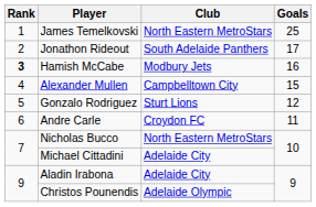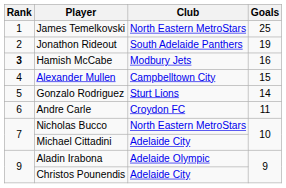 <table class="wikitable" style="text-align:center">
 <tr>
 <th>Rank</th>
 <th>Player</th>
 <th>Club</th>
 <th>Goals</th>
 </tr>
 <tr>
 <td>1</td>
 <td align=left>James Temelkovski</td>
 <td align=left><a href='#'>North Eastern MetroStars</a></td>
 <td>25</td>
 </tr>
 <tr>
 <td>2</td>
 <td align=left>Jonathon Rideout</td>
 <td align=left><a href='#'>South Adelaide Panthers</a></td>
-<td>17</td>
+<td>19</td>
 </tr>
 <tr>
 <td><strong>3</strong></td>
 <td align=left>Hamish McCabe</td>
 <td align=left><a href='#'>Modbury Jets</a></td>
 <td>16</td>
 </tr>
 <tr>
 <td>4</td>
 <td align=left><a href='#'>Alexander Mullen</a></td>
 <td align=left><a href='#'>Campbelltown City</a></td>
 <td>15</td>
 </tr>
 <tr>
 <td>5</td>
 <td align=left>Gonzalo Rodriguez</td>
 <td align=left><a href='#'>Sturt Lions</a></td>
-<td>12</td>
+<td>14</td>
 </tr>
 <tr>
 <td>6</td>
 <td align=left>Andre Carle</td>
 <td align=left><a href='#'>Croydon FC</a></td>
 <td>11</td>
 </tr>
 <tr>
 <td rowspan=2>7</td>
 <td align=left>Nicholas Bucco</td>
 <td align=left><a href='#'>North Eastern MetroStars</a></td>
 <td rowspan=2>10</td>
 </tr>
 <tr>
 <td align=left>Michael Cittadini</td>
 <td align=left><a href='#'>Adelaide City</a></td>
 </tr>
 <tr>
 <td rowspan=2>9</td>
 <td align=left>Aladin Irabona</td>
-<td align=left><a href='#'>Adelaide City</a></td>
+<td align=left><a href='#'>Adelaide Olympic</a></td>
 <td rowspan=2>9</td>
 </tr>
 <tr>
 <td align=left>Christos Pounendis</td>
-<td align=left><a href='#'>Adelaide Olympic</a></td>
+<td align=left><a href='#'>Adelaide City</a></td>
 </tr>
 </table>
